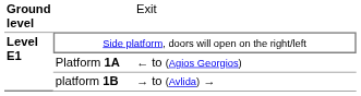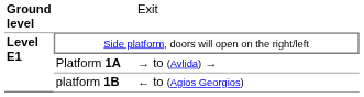 <table table border=0 cellspacing=0 cellpadding=3>
 <tr>
 <td style="width:50px; border-bottom:solid 1px gray; vertical-align:top;"><strong>Ground level</strong></td>
 <td style="width:100px; border-bottom:solid 1px gray; vertical-align:top;"></td>
 <td style="width:285px; border-bottom:solid 1px gray; vertical-align:top;">Exit</td>
 </tr>
 <tr>
 <td rowspan="3" style="border-bottom:solid 2px gray; vertical-align:top;"><strong>Level<br>Ε1</strong></td>
 <td style="border-top:solid 1px gray;border-right:solid 2px gray;border-left:solid 2px gray;border-bottom:solid 2px gray;text-align:center;" colspan=2><small><a href='#'>Side platform</a>, doors will open on the right/left</small></td>
 </tr>
 <tr>
 <td style="border-bottom:solid 1px gray;">Platform <strong>1Α</strong></td>
-<td style="border-bottom:solid 1px gray;">←  to  <small>(<a href='#'>Agios Georgios</a>)</small></td>
+<td style="border-bottom:solid 1px gray;"><span>→</span>  to  <small>(<a href='#'>Avlida</a>)</small> →</td>
 </tr>
 <tr>
 <td style="border-bottom:solid 1px gray;">platform <strong>1Β</strong></td>
-<td style="border-bottom:solid 1px gray;"><span>→</span>  to  <small>(<a href='#'>Avlida</a>)</small> →</td>
+<td style="border-bottom:solid 1px gray;">←  to  <small>(<a href='#'>Agios Georgios</a>)</small></td>
 </tr>
 </table>
